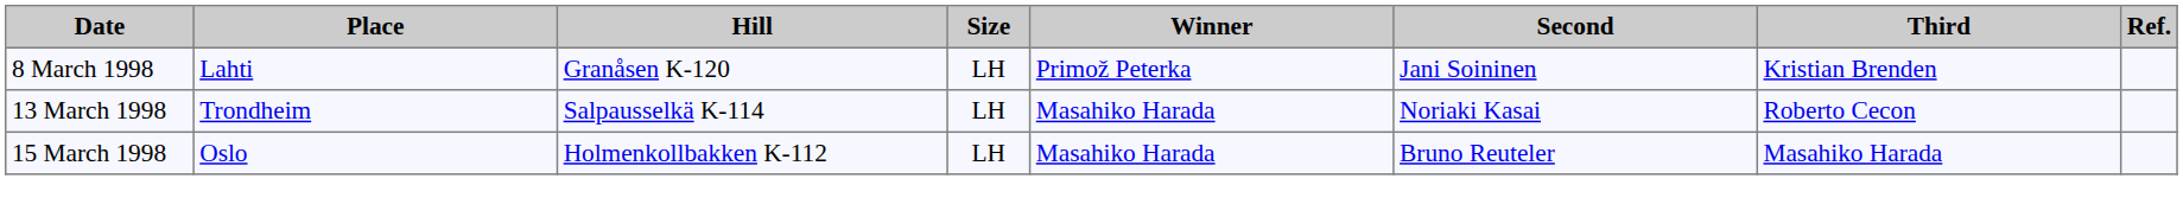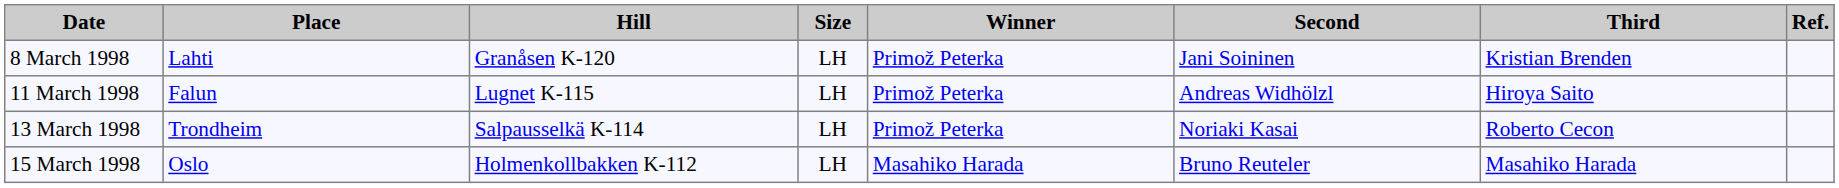 <table cellpadding="3" cellspacing="0" border="1" style="background:#f7f8ff; font-size:90%; border:gray solid 1px; border-collapse:collapse;">
 <tr style="background:#ccc; text-align:center;">
 <th width="100">Date</th>
 <th width="200">Place</th>
 <th width="215">Hill</th>
 <th width="40">Size</th>
 <th width="200">Winner</th>
 <th width="200">Second</th>
 <th width="200">Third</th>
 <th width="10">Ref.</th>
 </tr>
 <tr>
 <td>8 March 1998</td>
 <td> <a href='#'>Lahti</a></td>
 <td><a href='#'>Granåsen</a> K-120</td>
 <td align=center>LH</td>
 <td> <a href='#'>Primož Peterka</a></td>
 <td> <a href='#'>Jani Soininen</a></td>
 <td> <a href='#'>Kristian Brenden</a></td>
 <td></td>
 </tr>
 <tr>
+<td>11 March 1998</td>
+<td> <a href='#'>Falun</a></td>
+<td><a href='#'>Lugnet</a> K-115</td>
+<td align=center>LH</td>
+<td> <a href='#'>Primož Peterka</a></td>
+<td> <a href='#'>Andreas Widhölzl</a></td>
+<td> <a href='#'>Hiroya Saito</a></td>
+<td></td>
+</tr>
+<tr>
 <td>13 March 1998</td>
 <td> <a href='#'>Trondheim</a></td>
 <td><a href='#'>Salpausselkä</a> K-114</td>
 <td align=center>LH</td>
-<td> <a href='#'>Masahiko Harada</a></td>
+<td> <a href='#'>Primož Peterka</a></td>
 <td> <a href='#'>Noriaki Kasai</a></td>
 <td> <a href='#'>Roberto Cecon</a></td>
 <td></td>
 </tr>
 <tr>
 <td>15 March 1998</td>
 <td> <a href='#'>Oslo</a></td>
 <td><a href='#'>Holmenkollbakken</a> K-112</td>
 <td align=center>LH</td>
 <td> <a href='#'>Masahiko Harada</a></td>
 <td> <a href='#'>Bruno Reuteler</a></td>
 <td> <a href='#'>Masahiko Harada</a></td>
 <td></td>
 </tr>
 </table>
